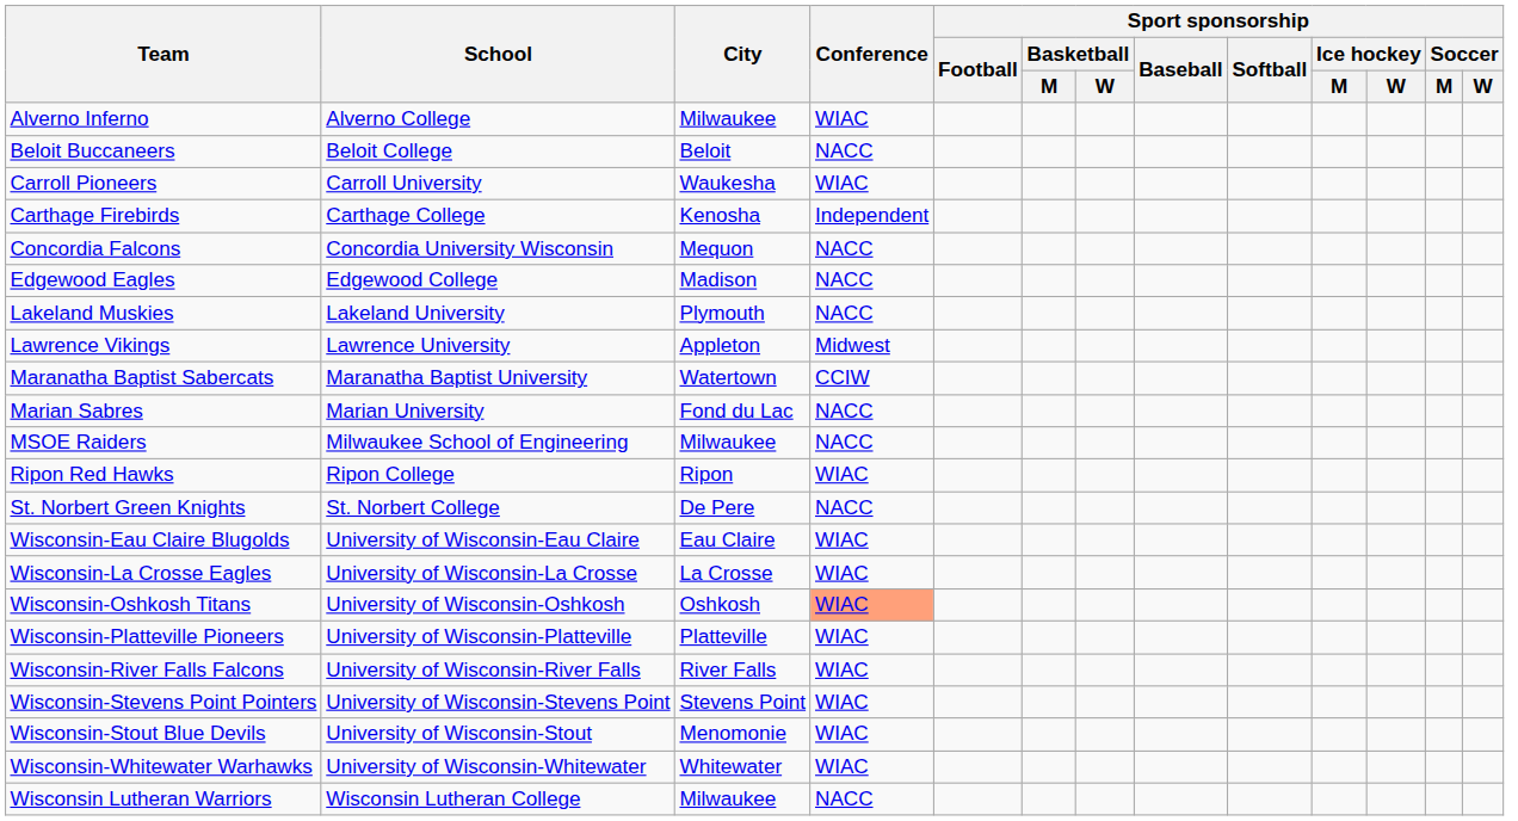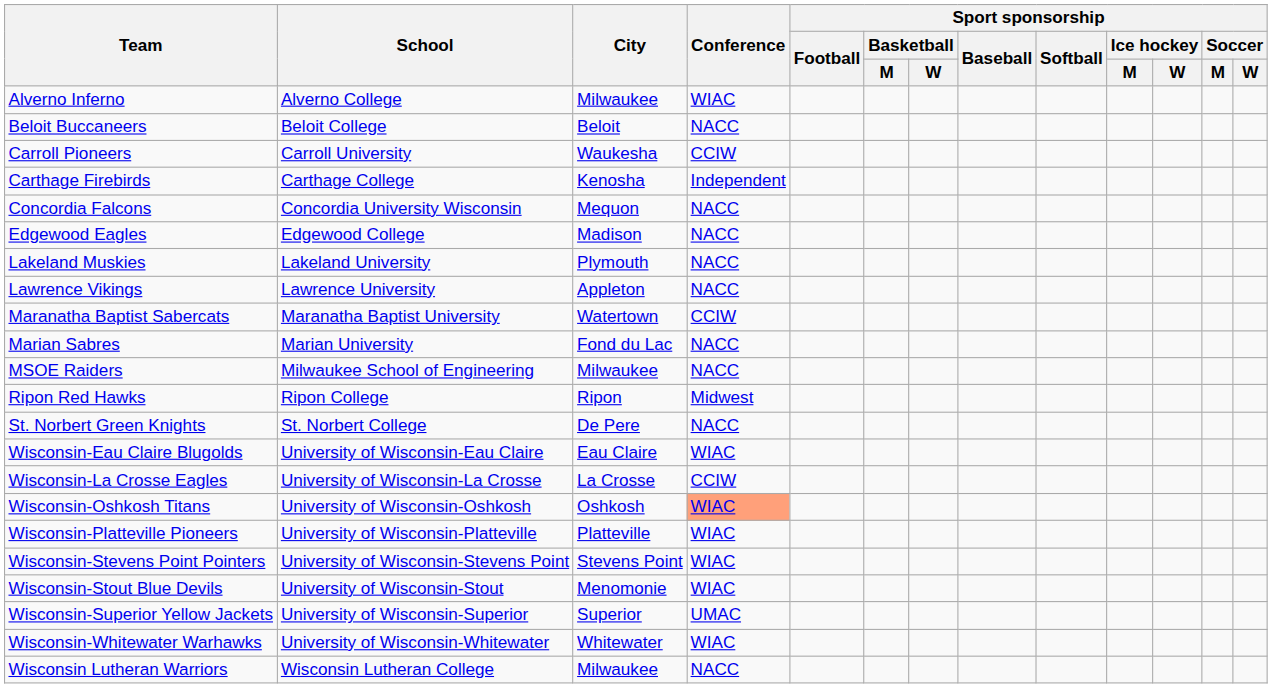 <table class="sortable wikitable">
 <tr>
 <th rowspan=3>Team</th>
 <th rowspan=3>School</th>
 <th rowspan=3>City</th>
 <th rowspan=3>Conference</th>
 <th colspan=9>Sport sponsorship</th>
 </tr>
 <tr>
 <th rowspan=2>Football</th>
 <th colspan=2>Basketball</th>
 <th rowspan=2>Baseball</th>
 <th rowspan=2>Softball</th>
 <th colspan=2>Ice hockey</th>
 <th colspan=2>Soccer</th>
 </tr>
 <tr>
 <th>M</th>
 <th>W</th>
 <th>M</th>
 <th>W</th>
 <th>M</th>
 <th>W</th>
 </tr>
 <tr>
 <td><a href='#'>Alverno Inferno</a></td>
 <td><a href='#'>Alverno College</a></td>
 <td><a href='#'>Milwaukee</a></td>
 <td><a href='#'>WIAC</a></td>
 <td></td>
 <td></td>
 <td></td>
 <td></td>
 <td></td>
 <td></td>
 <td></td>
 <td></td>
 <td></td>
 </tr>
 <tr>
 <td><a href='#'>Beloit Buccaneers</a></td>
 <td><a href='#'>Beloit College</a></td>
 <td><a href='#'>Beloit</a></td>
 <td><a href='#'>NACC</a></td>
 <td></td>
 <td></td>
 <td></td>
 <td></td>
 <td></td>
 <td></td>
 <td></td>
 <td></td>
 <td></td>
 </tr>
 <tr>
 <td><a href='#'>Carroll Pioneers</a></td>
 <td><a href='#'>Carroll University</a></td>
 <td><a href='#'>Waukesha</a></td>
-<td><a href='#'>WIAC</a></td>
+<td><a href='#'>CCIW</a></td>
 <td></td>
 <td></td>
 <td></td>
 <td></td>
 <td></td>
 <td></td>
 <td></td>
 <td></td>
 <td></td>
 </tr>
 <tr>
 <td><a href='#'>Carthage Firebirds</a></td>
 <td><a href='#'>Carthage College</a></td>
 <td><a href='#'>Kenosha</a></td>
 <td><a href='#'>Independent</a></td>
 <td></td>
 <td></td>
 <td></td>
 <td></td>
 <td></td>
 <td></td>
 <td></td>
 <td></td>
 <td></td>
 </tr>
 <tr>
 <td><a href='#'>Concordia Falcons</a></td>
 <td><a href='#'>Concordia University Wisconsin</a></td>
 <td><a href='#'>Mequon</a></td>
 <td><a href='#'>NACC</a></td>
 <td></td>
 <td></td>
 <td></td>
 <td></td>
 <td></td>
 <td> </td>
 <td> </td>
 <td></td>
 <td></td>
 </tr>
 <tr>
 <td><a href='#'>Edgewood Eagles</a></td>
 <td><a href='#'>Edgewood College</a></td>
 <td><a href='#'>Madison</a></td>
 <td><a href='#'>NACC</a></td>
 <td></td>
 <td></td>
 <td></td>
 <td></td>
 <td></td>
 <td></td>
 <td></td>
 <td></td>
 <td></td>
 </tr>
 <tr>
 <td><a href='#'>Lakeland Muskies</a></td>
 <td><a href='#'>Lakeland University</a></td>
 <td><a href='#'>Plymouth</a></td>
 <td><a href='#'>NACC</a></td>
 <td></td>
 <td></td>
 <td></td>
 <td></td>
 <td></td>
 <td></td>
 <td></td>
 <td></td>
 <td></td>
 </tr>
 <tr>
 <td><a href='#'>Lawrence Vikings</a></td>
 <td><a href='#'>Lawrence University</a></td>
 <td><a href='#'>Appleton</a></td>
-<td><a href='#'>Midwest</a></td>
+<td><a href='#'>NACC</a></td>
 <td></td>
 <td></td>
 <td></td>
 <td></td>
 <td></td>
 <td> </td>
 <td> </td>
 <td></td>
 <td></td>
 </tr>
 <tr>
 <td><a href='#'>Maranatha Baptist Sabercats</a> </td>
 <td><a href='#'>Maranatha Baptist University</a></td>
 <td><a href='#'>Watertown</a></td>
 <td><a href='#'>CCIW</a></td>
 <td></td>
 <td></td>
 <td></td>
 <td></td>
 <td></td>
 <td></td>
 <td></td>
 <td></td>
 <td></td>
 </tr>
 <tr>
 <td><a href='#'>Marian Sabres</a></td>
 <td><a href='#'>Marian University</a></td>
 <td><a href='#'>Fond du Lac</a></td>
 <td><a href='#'>NACC</a></td>
 <td></td>
 <td></td>
 <td></td>
 <td></td>
 <td></td>
 <td> </td>
 <td> </td>
 <td></td>
 <td></td>
 </tr>
 <tr>
 <td><a href='#'>MSOE Raiders</a></td>
 <td><a href='#'>Milwaukee School of Engineering</a></td>
 <td><a href='#'>Milwaukee</a></td>
 <td><a href='#'>NACC</a></td>
 <td></td>
 <td></td>
 <td></td>
 <td></td>
 <td></td>
 <td> </td>
 <td></td>
 <td></td>
 <td></td>
 </tr>
 <tr>
 <td><a href='#'>Ripon Red Hawks</a></td>
 <td><a href='#'>Ripon College</a></td>
 <td><a href='#'>Ripon</a></td>
-<td><a href='#'>WIAC</a></td>
+<td><a href='#'>Midwest</a></td>
 <td></td>
 <td></td>
 <td></td>
 <td></td>
 <td></td>
 <td></td>
 <td></td>
 <td></td>
 <td></td>
 </tr>
 <tr>
 <td><a href='#'>St. Norbert Green Knights</a></td>
 <td><a href='#'>St. Norbert College</a></td>
 <td><a href='#'>De Pere</a></td>
 <td><a href='#'>NACC</a></td>
 <td></td>
 <td></td>
 <td></td>
 <td></td>
 <td></td>
 <td> </td>
 <td> </td>
 <td></td>
 <td></td>
 </tr>
 <tr>
 <td><a href='#'>Wisconsin-Eau Claire Blugolds</a></td>
 <td><a href='#'>University of Wisconsin-Eau Claire</a></td>
 <td><a href='#'>Eau Claire</a></td>
 <td><a href='#'>WIAC</a></td>
 <td></td>
 <td></td>
 <td></td>
 <td></td>
 <td></td>
 <td></td>
 <td></td>
 <td></td>
 <td></td>
 </tr>
 <tr>
 <td><a href='#'>Wisconsin-La Crosse Eagles</a></td>
 <td><a href='#'>University of Wisconsin-La Crosse</a></td>
 <td><a href='#'>La Crosse</a></td>
-<td><a href='#'>WIAC</a></td>
+<td><a href='#'>CCIW</a></td>
 <td></td>
 <td></td>
 <td></td>
 <td></td>
 <td></td>
 <td></td>
 <td></td>
 <td></td>
 <td></td>
 </tr>
 <tr>
 <td><a href='#'>Wisconsin-Oshkosh Titans</a></td>
 <td><a href='#'>University of Wisconsin-Oshkosh</a></td>
 <td><a href='#'>Oshkosh</a></td>
 <td style="background: lightsalmon;"><a href='#'>WIAC</a></td>
 <td></td>
 <td></td>
 <td></td>
 <td></td>
 <td></td>
 <td></td>
 <td></td>
 <td></td>
 <td></td>
 </tr>
 <tr>
 <td><a href='#'>Wisconsin-Platteville Pioneers</a></td>
 <td><a href='#'>University of Wisconsin-Platteville</a></td>
 <td><a href='#'>Platteville</a></td>
 <td><a href='#'>WIAC</a></td>
 <td></td>
 <td></td>
 <td></td>
 <td></td>
 <td></td>
 <td></td>
 <td></td>
 <td> </td>
 <td></td>
 </tr>
 <tr>
-<td><a href='#'>Wisconsin-River Falls Falcons</a></td>
-<td><a href='#'>University of Wisconsin-River Falls</a></td>
-<td><a href='#'>River Falls</a></td>
-<td><a href='#'>WIAC</a></td>
-<td></td>
-<td></td>
-<td></td>
-<td></td>
-<td></td>
-<td></td>
-<td></td>
-<td></td>
-<td></td>
-</tr>
-<tr>
 <td><a href='#'>Wisconsin-Stevens Point Pointers</a></td>
 <td><a href='#'>University of Wisconsin-Stevens Point</a></td>
 <td><a href='#'>Stevens Point</a></td>
 <td><a href='#'>WIAC</a></td>
 <td></td>
 <td></td>
 <td></td>
 <td></td>
 <td></td>
 <td></td>
 <td></td>
 <td></td>
 <td></td>
 </tr>
 <tr>
 <td><a href='#'>Wisconsin-Stout Blue Devils</a></td>
 <td><a href='#'>University of Wisconsin-Stout</a></td>
 <td><a href='#'>Menomonie</a></td>
 <td><a href='#'>WIAC</a></td>
 <td></td>
 <td></td>
 <td></td>
 <td></td>
 <td></td>
 <td></td>
 <td></td>
+<td></td>
+<td></td>
+</tr>
+<tr>
+<td><a href='#'>Wisconsin-Superior Yellow Jackets</a></td>
+<td><a href='#'>University of Wisconsin-Superior</a></td>
+<td><a href='#'>Superior</a></td>
+<td><a href='#'>UMAC</a></td>
+<td></td>
+<td></td>
+<td></td>
+<td></td>
+<td></td>
+<td> </td>
+<td> </td>
 <td></td>
 <td></td>
 </tr>
 <tr>
 <td><a href='#'>Wisconsin-Whitewater Warhawks</a></td>
 <td><a href='#'>University of Wisconsin-Whitewater</a></td>
 <td><a href='#'>Whitewater</a></td>
 <td><a href='#'>WIAC</a></td>
 <td></td>
 <td></td>
 <td></td>
 <td></td>
 <td></td>
 <td></td>
 <td></td>
 <td> </td>
 <td></td>
 </tr>
 <tr>
 <td><a href='#'>Wisconsin Lutheran Warriors</a></td>
 <td><a href='#'>Wisconsin Lutheran College</a></td>
 <td><a href='#'>Milwaukee</a></td>
 <td><a href='#'>NACC</a></td>
 <td></td>
 <td></td>
 <td></td>
 <td></td>
 <td></td>
 <td></td>
 <td></td>
 <td></td>
 <td></td>
 </tr>
 </table>
